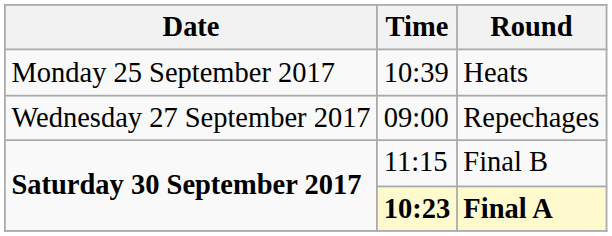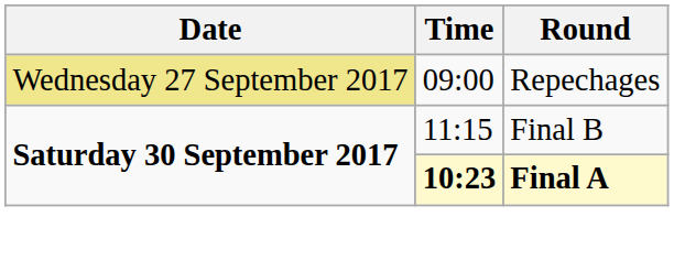 <table class="wikitable">
 <tr>
 <th>Date</th>
 <th>Time</th>
 <th>Round</th>
 </tr>
 <tr>
-<td>Monday 25 September 2017</td>
-<td>10:39</td>
-<td>Heats</td>
-</tr>
-<tr>
-<td>Wednesday 27 September 2017</td>
+<td style="background: khaki;">Wednesday 27 September 2017</td>
 <td>09:00</td>
 <td>Repechages</td>
 </tr>
 <tr>
 <td rowspan=2><strong>Saturday 30 September 2017</strong></td>
 <td>11:15</td>
 <td>Final B</td>
 </tr>
 <tr>
 <td style=background:lemonchiffon><strong>10:23</strong></td>
 <td style=background:lemonchiffon><strong>Final A</strong></td>
 </tr>
 </table>
